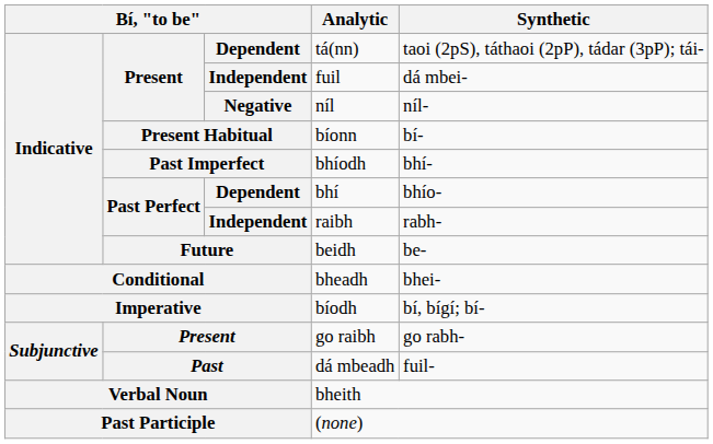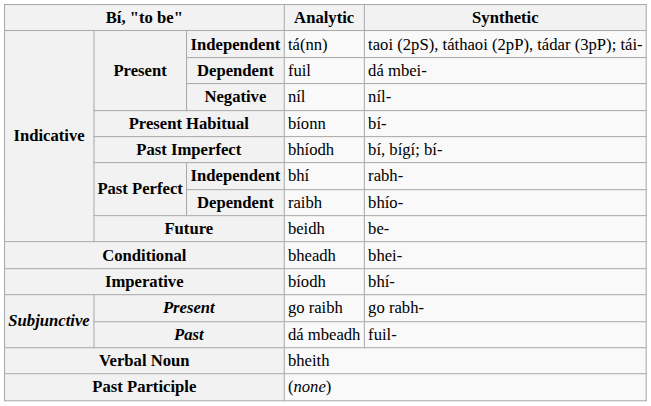 <table class="wikitable mw-collapsible">
 <tr>
 <th colspan="3">Bí, "to be"</th>
 <th>Analytic</th>
 <th>Synthetic</th>
 </tr>
 <tr>
 <th rowspan="8">Indicative</th>
 <th rowspan="3">Present</th>
-<th>Dependent</th>
+<th>Independent</th>
 <td>tá(nn)</td>
 <td>taoi (2pS), táthaoi (2pP), tádar (3pP); tái-</td>
 </tr>
 <tr>
-<th>Independent</th>
+<th>Dependent</th>
 <td>fuil</td>
 <td>dá mbei-</td>
 </tr>
 <tr>
 <th>Negative</th>
 <td>níl</td>
 <td>níl-</td>
 </tr>
 <tr>
 <th colspan="2">Present Habitual</th>
 <td>bíonn</td>
 <td>bí-</td>
 </tr>
 <tr>
 <th colspan="2">Past Imperfect</th>
 <td>bhíodh</td>
-<td>bhí-</td>
+<td>bí, bígí; bí-</td>
 </tr>
 <tr>
 <th rowspan="2">Past Perfect</th>
-<th>Dependent</th>
+<th>Independent</th>
 <td>bhí</td>
-<td>bhío-</td>
+<td>rabh-</td>
 </tr>
 <tr>
-<th>Independent</th>
+<th>Dependent</th>
 <td>raibh</td>
-<td>rabh-</td>
+<td>bhío-</td>
 </tr>
 <tr>
 <th colspan="2">Future</th>
 <td>beidh</td>
 <td>be-</td>
 </tr>
 <tr>
 <th colspan="3">Conditional</th>
 <td>bheadh</td>
 <td>bhei-</td>
 </tr>
 <tr>
 <th colspan="3">Imperative</th>
 <td>bíodh</td>
-<td>bí, bígí; bí-</td>
+<td>bhí-</td>
 </tr>
 <tr>
 <th rowspan="2"><em>Subjunctive</em></th>
 <th colspan="2"><em>Present</em></th>
 <td>go raibh</td>
 <td>go rabh-</td>
 </tr>
 <tr>
 <th colspan="2"><em>Past</em></th>
 <td>dá mbeadh</td>
 <td>fuil-</td>
 </tr>
 <tr>
 <th colspan="3">Verbal Noun</th>
 <td colspan="2">bheith</td>
 </tr>
 <tr>
 <th colspan="3">Past Participle</th>
 <td colspan="2">(<em>none</em>)</td>
 </tr>
 </table>
